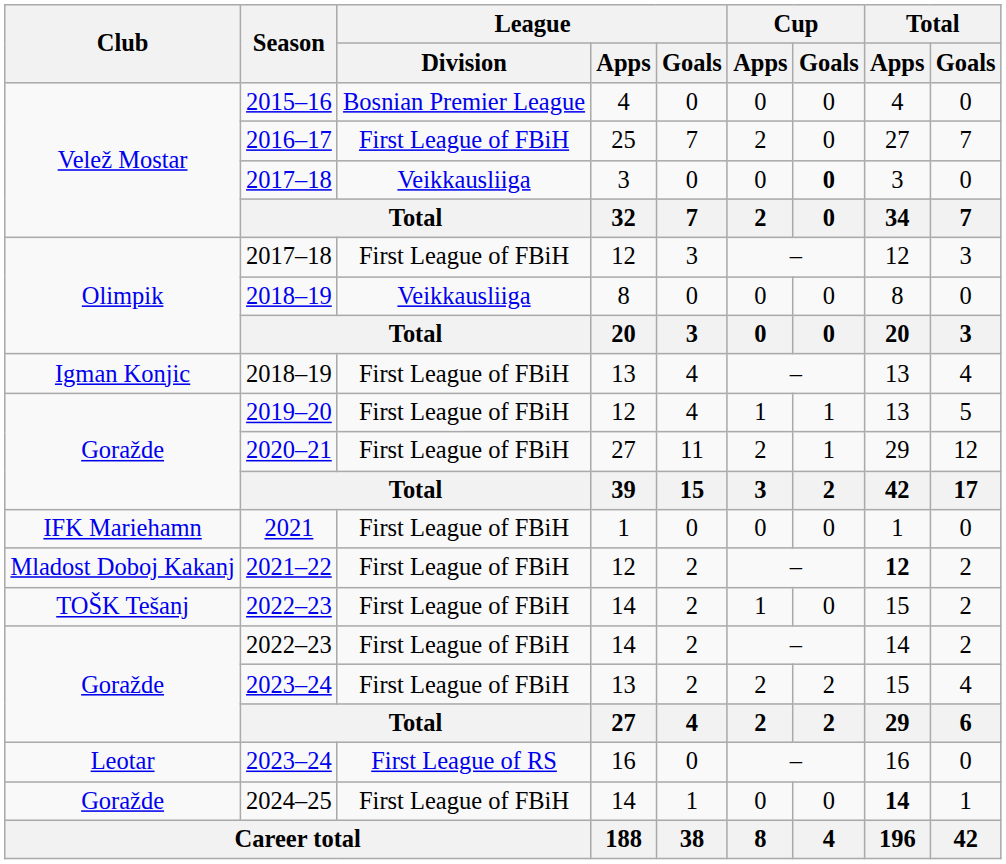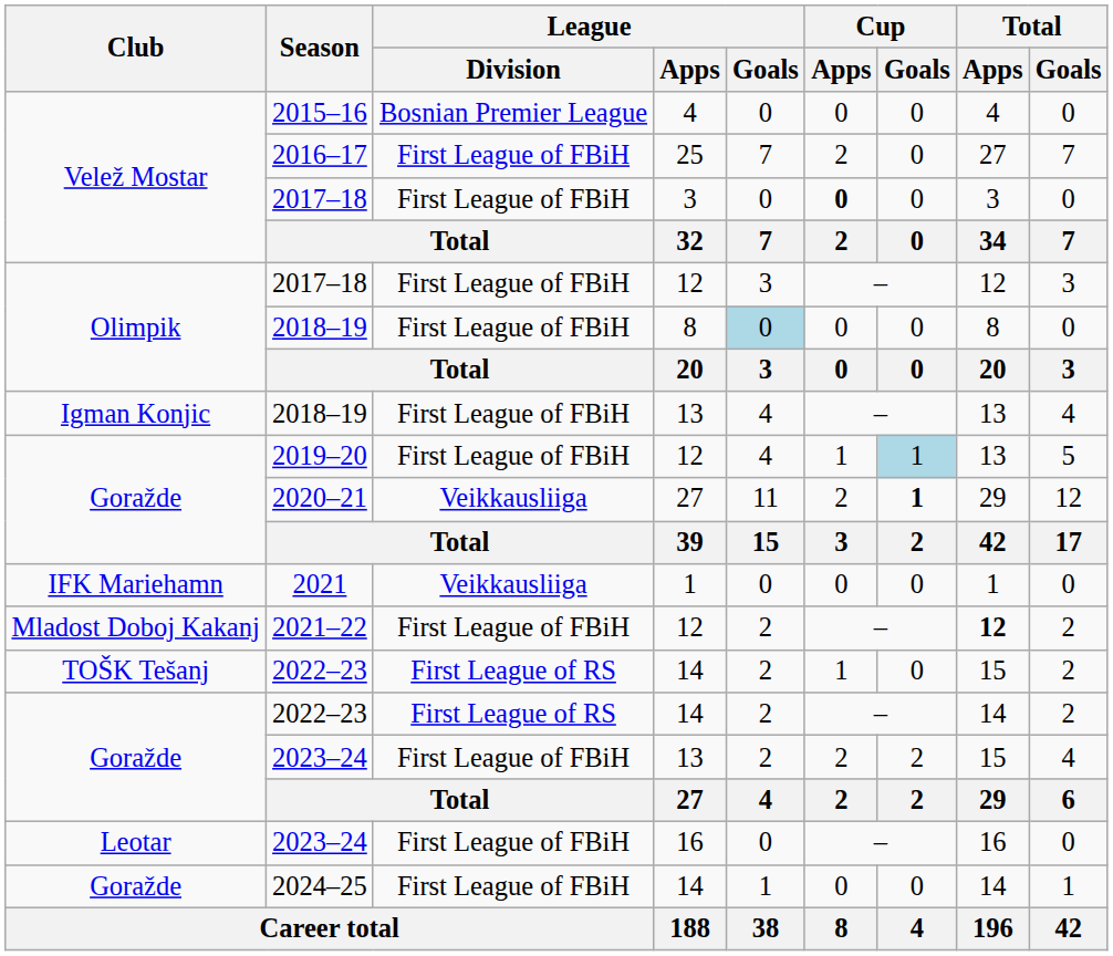 <table class="wikitable" style="text-align:center">
 <tr>
 <th rowspan="2">Club</th>
 <th rowspan="2">Season</th>
 <th colspan="3">League</th>
 <th colspan="2">Cup</th>
 <th colspan="2">Total</th>
 </tr>
 <tr>
 <th>Division</th>
 <th>Apps</th>
 <th>Goals</th>
 <th>Apps</th>
 <th>Goals</th>
 <th>Apps</th>
 <th>Goals</th>
 </tr>
 <tr>
 <td rowspan=4><a href='#'>Velež Mostar</a></td>
 <td><a href='#'>2015–16</a></td>
 <td><a href='#'>Bosnian Premier League</a></td>
 <td>4</td>
 <td>0</td>
 <td>0</td>
 <td>0</td>
 <td>4</td>
 <td>0</td>
 </tr>
 <tr>
 <td><a href='#'>2016–17</a></td>
 <td><a href='#'>First League of FBiH</a></td>
 <td>25</td>
 <td>7</td>
 <td>2</td>
 <td>0</td>
 <td>27</td>
 <td>7</td>
 </tr>
 <tr>
 <td><a href='#'>2017–18</a></td>
-<td><a href='#'>Veikkausliiga</a></td>
+<td>First League of FBiH</td>
 <td>3</td>
 <td>0</td>
+<td><strong>0</strong></td>
 <td>0</td>
-<td><strong>0</strong></td>
 <td>3</td>
 <td>0</td>
 </tr>
 <tr>
 <th colspan=2>Total</th>
 <th>32</th>
 <th>7</th>
 <th>2</th>
 <th>0</th>
 <th>34</th>
 <th>7</th>
 </tr>
 <tr>
 <td rowspan=3><a href='#'>Olimpik</a></td>
 <td>2017–18</td>
 <td>First League of FBiH</td>
 <td>12</td>
 <td>3</td>
 <td colspan=2>–</td>
 <td>12</td>
 <td>3</td>
 </tr>
 <tr>
 <td><a href='#'>2018–19</a></td>
-<td><a href='#'>Veikkausliiga</a></td>
+<td>First League of FBiH</td>
 <td>8</td>
-<td>0</td>
+<td style="background: lightblue;">0</td>
 <td>0</td>
 <td>0</td>
 <td>8</td>
 <td>0</td>
 </tr>
 <tr>
 <th colspan=2>Total</th>
 <th>20</th>
 <th>3</th>
 <th>0</th>
 <th>0</th>
 <th>20</th>
 <th>3</th>
 </tr>
 <tr>
 <td><a href='#'>Igman Konjic</a></td>
 <td>2018–19</td>
 <td>First League of FBiH</td>
 <td>13</td>
 <td>4</td>
 <td colspan=2>–</td>
 <td>13</td>
 <td>4</td>
 </tr>
 <tr>
 <td rowspan=3><a href='#'>Goražde</a></td>
 <td><a href='#'>2019–20</a></td>
 <td>First League of FBiH</td>
 <td>12</td>
 <td>4</td>
 <td>1</td>
-<td>1</td>
+<td style="background: lightblue;">1</td>
 <td>13</td>
 <td>5</td>
 </tr>
 <tr>
 <td><a href='#'>2020–21</a></td>
-<td>First League of FBiH</td>
+<td><a href='#'>Veikkausliiga</a></td>
 <td>27</td>
 <td>11</td>
 <td>2</td>
-<td>1</td>
+<td><strong>1</strong></td>
 <td>29</td>
 <td>12</td>
 </tr>
 <tr>
 <th colspan=2>Total</th>
 <th>39</th>
 <th>15</th>
 <th>3</th>
 <th>2</th>
 <th>42</th>
 <th>17</th>
 </tr>
 <tr>
 <td><a href='#'>IFK Mariehamn</a></td>
 <td><a href='#'>2021</a></td>
-<td>First League of FBiH</td>
+<td><a href='#'>Veikkausliiga</a></td>
 <td>1</td>
 <td>0</td>
 <td>0</td>
 <td>0</td>
 <td>1</td>
 <td>0</td>
 </tr>
 <tr>
 <td><a href='#'>Mladost Doboj Kakanj</a></td>
 <td><a href='#'>2021–22</a></td>
 <td>First League of FBiH</td>
 <td>12</td>
 <td>2</td>
 <td colspan=2>–</td>
 <td><strong>12</strong></td>
 <td>2</td>
 </tr>
 <tr>
 <td><a href='#'>TOŠK Tešanj</a></td>
 <td><a href='#'>2022–23</a></td>
-<td>First League of FBiH</td>
+<td><a href='#'>First League of RS</a></td>
 <td>14</td>
 <td>2</td>
 <td>1</td>
 <td>0</td>
 <td>15</td>
 <td>2</td>
 </tr>
 <tr>
 <td rowspan=3><a href='#'>Goražde</a></td>
 <td>2022–23</td>
-<td>First League of FBiH</td>
+<td><a href='#'>First League of RS</a></td>
 <td>14</td>
 <td>2</td>
 <td colspan=2>–</td>
 <td>14</td>
 <td>2</td>
 </tr>
 <tr>
 <td><a href='#'>2023–24</a></td>
 <td>First League of FBiH</td>
 <td>13</td>
 <td>2</td>
 <td>2</td>
 <td>2</td>
 <td>15</td>
 <td>4</td>
 </tr>
 <tr>
 <th colspan=2>Total</th>
 <th>27</th>
 <th>4</th>
 <th>2</th>
 <th>2</th>
 <th>29</th>
 <th>6</th>
 </tr>
 <tr>
 <td><a href='#'>Leotar</a></td>
 <td><a href='#'>2023–24</a></td>
-<td><a href='#'>First League of RS</a></td>
+<td>First League of FBiH</td>
 <td>16</td>
 <td>0</td>
 <td colspan=2>–</td>
 <td>16</td>
 <td>0</td>
 </tr>
 <tr>
 <td><a href='#'>Goražde</a></td>
 <td>2024–25</td>
 <td>First League of FBiH</td>
 <td>14</td>
 <td>1</td>
 <td>0</td>
 <td>0</td>
-<td><strong>14</strong></td>
+<td>14</td>
 <td>1</td>
 </tr>
 <tr>
 <th colspan="3">Career total</th>
 <th>188</th>
 <th>38</th>
 <th>8</th>
 <th>4</th>
 <th>196</th>
 <th>42</th>
 </tr>
 </table>
